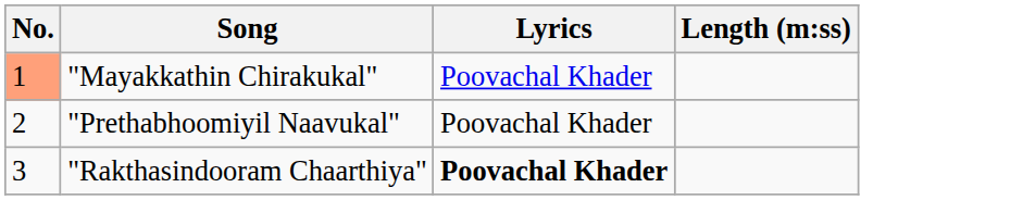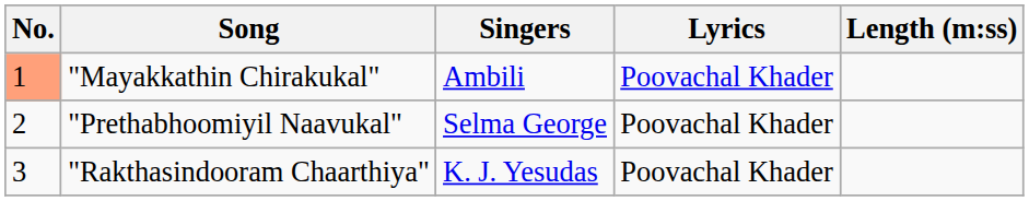 <table class="wikitable" style="font-size:95%;">
 <tr>
 <th>No.</th>
 <th>Song</th>
+<th>Singers</th>
 <th>Lyrics</th>
 <th>Length (m:ss)</th>
 </tr>
 <tr>
 <td style="background: lightsalmon;">1</td>
 <td>"Mayakkathin Chirakukal"</td>
+<td><a href='#'>Ambili</a></td>
 <td><a href='#'>Poovachal Khader</a></td>
 <td></td>
 </tr>
 <tr>
 <td>2</td>
 <td>"Prethabhoomiyil Naavukal"</td>
+<td><a href='#'>Selma George</a></td>
 <td>Poovachal Khader</td>
 <td></td>
 </tr>
 <tr>
 <td>3</td>
 <td>"Rakthasindooram Chaarthiya"</td>
-<td><strong>Poovachal Khader</strong></td>
+<td><a href='#'>K. J. Yesudas</a></td>
+<td>Poovachal Khader</td>
 <td></td>
 </tr>
 </table>
